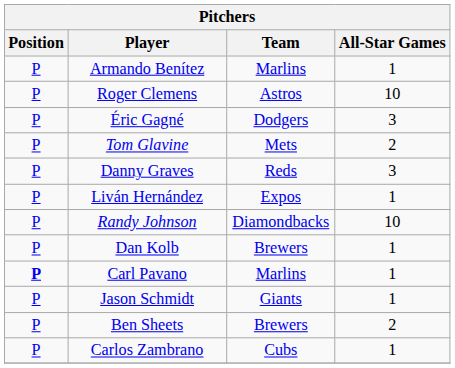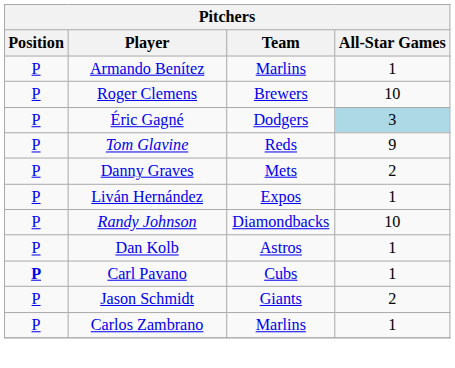 <table class="wikitable" style="font-size: 100%; text-align:right;">
 <tr>
 <th colspan="4">Pitchers</th>
 </tr>
 <tr>
 <th>Position</th>
 <th width="150">Player</th>
 <th width="100">Team</th>
 <th>All-Star Games</th>
 </tr>
 <tr>
 <td align="center"><a href='#'>P</a></td>
 <td align="center"><a href='#'>Armando Benítez</a></td>
 <td align="center"><a href='#'>Marlins</a></td>
 <td align="center">1</td>
 </tr>
 <tr>
 <td align="center"><a href='#'>P</a></td>
 <td align="center"><a href='#'>Roger Clemens</a></td>
-<td align="center"><a href='#'>Astros</a></td>
+<td align="center"><a href='#'>Brewers</a></td>
 <td align="center">10</td>
 </tr>
 <tr>
 <td align="center"><a href='#'>P</a></td>
 <td align="center"><a href='#'>Éric Gagné</a></td>
 <td align="center"><a href='#'>Dodgers</a></td>
-<td align="center">3</td>
+<td align="center" style="background: lightblue;">3</td>
 </tr>
 <tr>
 <td align="center"><a href='#'>P</a></td>
 <td align="center"><em><a href='#'>Tom Glavine</a></em></td>
-<td align="center"><a href='#'>Mets</a></td>
-<td align="center">2</td>
+<td align="center"><a href='#'>Reds</a></td>
+<td align="center">9</td>
 </tr>
 <tr>
 <td align="center"><a href='#'>P</a></td>
 <td align="center"><a href='#'>Danny Graves</a></td>
-<td align="center"><a href='#'>Reds</a></td>
-<td align="center">3</td>
+<td align="center"><a href='#'>Mets</a></td>
+<td align="center">2</td>
 </tr>
 <tr>
 <td align="center"><a href='#'>P</a></td>
 <td align="center"><a href='#'>Liván Hernández</a></td>
 <td align="center"><a href='#'>Expos</a></td>
 <td align="center">1</td>
 </tr>
 <tr>
 <td align="center"><a href='#'>P</a></td>
 <td align="center"><em><a href='#'>Randy Johnson</a></em></td>
 <td align="center"><a href='#'>Diamondbacks</a></td>
 <td align="center">10</td>
 </tr>
 <tr>
 <td align="center"><a href='#'>P</a></td>
 <td align="center"><a href='#'>Dan Kolb</a></td>
-<td align="center"><a href='#'>Brewers</a></td>
+<td align="center"><a href='#'>Astros</a></td>
 <td align="center">1</td>
 </tr>
 <tr>
 <td align="center"><strong><a href='#'>P</a></strong></td>
 <td align="center"><a href='#'>Carl Pavano</a></td>
-<td align="center"><a href='#'>Marlins</a></td>
+<td align="center"><a href='#'>Cubs</a></td>
 <td align="center">1</td>
 </tr>
 <tr>
 <td align="center"><a href='#'>P</a></td>
 <td align="center"><a href='#'>Jason Schmidt</a></td>
 <td align="center"><a href='#'>Giants</a></td>
-<td align="center">1</td>
-</tr>
-<tr>
-<td align="center"><a href='#'>P</a></td>
-<td align="center"><a href='#'>Ben Sheets</a></td>
-<td align="center"><a href='#'>Brewers</a></td>
 <td align="center">2</td>
 </tr>
 <tr>
 <td align="center"><a href='#'>P</a></td>
 <td align="center"><a href='#'>Carlos Zambrano</a></td>
-<td align="center"><a href='#'>Cubs</a></td>
+<td align="center"><a href='#'>Marlins</a></td>
 <td align="center">1</td>
 </tr>
 <tr>
 </tr>
 </table>
